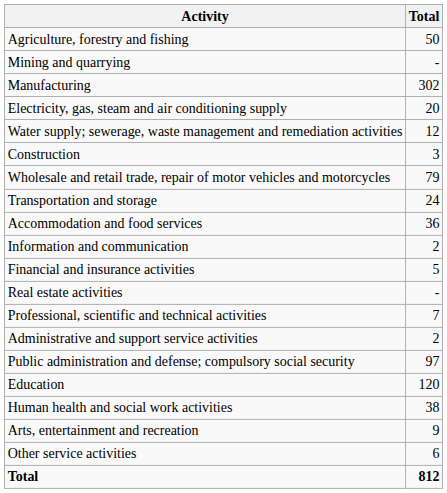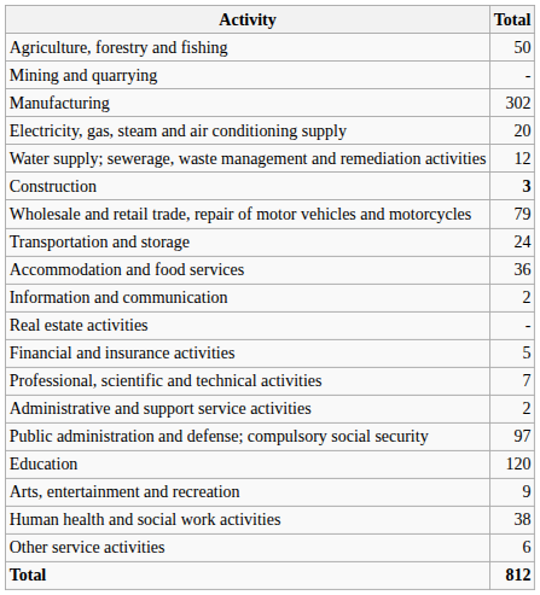 <table class="wikitable sortable" style="font-size:95%;">
 <tr>
 <th>Activity</th>
 <th>Total</th>
 </tr>
 <tr>
 <td>Agriculture, forestry and fishing</td>
 <td align="right">50</td>
 </tr>
 <tr>
 <td>Mining and quarrying</td>
 <td align="right">-</td>
 </tr>
 <tr>
 <td>Manufacturing</td>
 <td align="right">302</td>
 </tr>
 <tr>
 <td>Electricity, gas, steam and air conditioning supply</td>
 <td align="right">20</td>
 </tr>
 <tr>
 <td>Water supply; sewerage, waste management and remediation activities</td>
 <td align="right">12</td>
 </tr>
 <tr>
 <td>Construction</td>
-<td align="right">3</td>
+<td align="right"><strong>3</strong></td>
 </tr>
 <tr>
 <td>Wholesale and retail trade, repair of motor vehicles and motorcycles</td>
 <td align="right">79</td>
 </tr>
 <tr>
 <td>Transportation and storage</td>
 <td align="right">24</td>
 </tr>
 <tr>
 <td>Accommodation and food services</td>
 <td align="right">36</td>
 </tr>
 <tr>
 <td>Information and communication</td>
 <td align="right">2</td>
 </tr>
 <tr>
+<td>Real estate activities</td>
+<td align="right">-</td>
+</tr>
+<tr>
 <td>Financial and insurance activities</td>
 <td align="right">5</td>
-</tr>
-<tr>
-<td>Real estate activities</td>
-<td align="right">-</td>
 </tr>
 <tr>
 <td>Professional, scientific and technical activities</td>
 <td align="right">7</td>
 </tr>
 <tr>
 <td>Administrative and support service activities</td>
 <td align="right">2</td>
 </tr>
 <tr>
 <td>Public administration and defense; compulsory social security</td>
 <td align="right">97</td>
 </tr>
 <tr>
 <td>Education</td>
 <td align="right">120</td>
 </tr>
 <tr>
+<td>Arts, entertainment and recreation</td>
+<td align="right">9</td>
+</tr>
+<tr>
 <td>Human health and social work activities</td>
 <td align="right">38</td>
-</tr>
-<tr>
-<td>Arts, entertainment and recreation</td>
-<td align="right">9</td>
 </tr>
 <tr>
 <td>Other service activities</td>
 <td align="right">6</td>
 </tr>
 <tr class="sortbottom">
 <td><strong>Total</strong></td>
 <td align="right"><strong>812</strong></td>
 </tr>
 </table>
